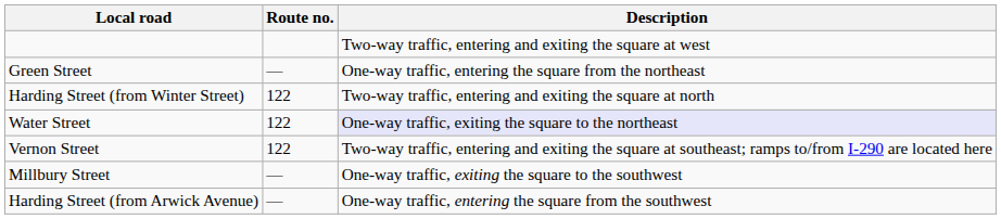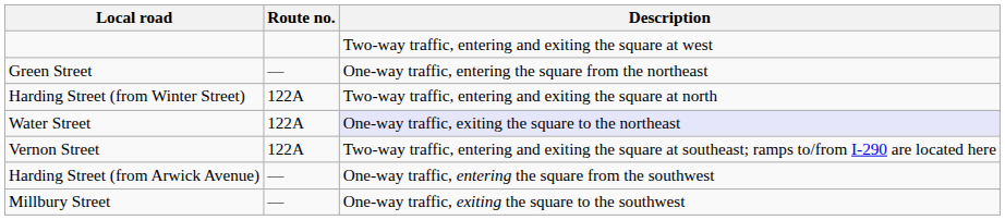 <table class="wikitable">
 <tr>
 <th>Local road</th>
 <th>Route no.</th>
 <th>Description</th>
 </tr>
 <tr>
 <td></td>
 <td></td>
 <td>Two-way traffic, entering and exiting the square at west</td>
 </tr>
 <tr>
 <td>Green Street</td>
 <td>—</td>
 <td>One-way traffic, entering the square from the northeast</td>
 </tr>
 <tr>
 <td>Harding Street (from Winter Street)</td>
-<td>122</td>
+<td>122A</td>
 <td>Two-way traffic, entering and exiting the square at north</td>
 </tr>
 <tr>
 <td>Water Street</td>
-<td>122</td>
+<td>122A</td>
 <td style="background: lavender;">One-way traffic, exiting the square to the northeast</td>
 </tr>
 <tr>
 <td>Vernon Street</td>
-<td>122</td>
+<td>122A</td>
 <td>Two-way traffic, entering and exiting the square at southeast; ramps to/from <a href='#'>I-290</a> are located here</td>
+</tr>
+<tr>
+<td>Harding Street (from Arwick Avenue)</td>
+<td>—</td>
+<td>One-way traffic, <em>entering</em> the square from the southwest</td>
 </tr>
 <tr>
 <td>Millbury Street</td>
 <td>—</td>
 <td>One-way traffic, <em>exiting</em> the square to the southwest</td>
 </tr>
-<tr>
-<td>Harding Street (from Arwick Avenue)</td>
-<td>—</td>
-<td>One-way traffic, <em>entering</em> the square from the southwest</td>
-</tr>
 </table>
